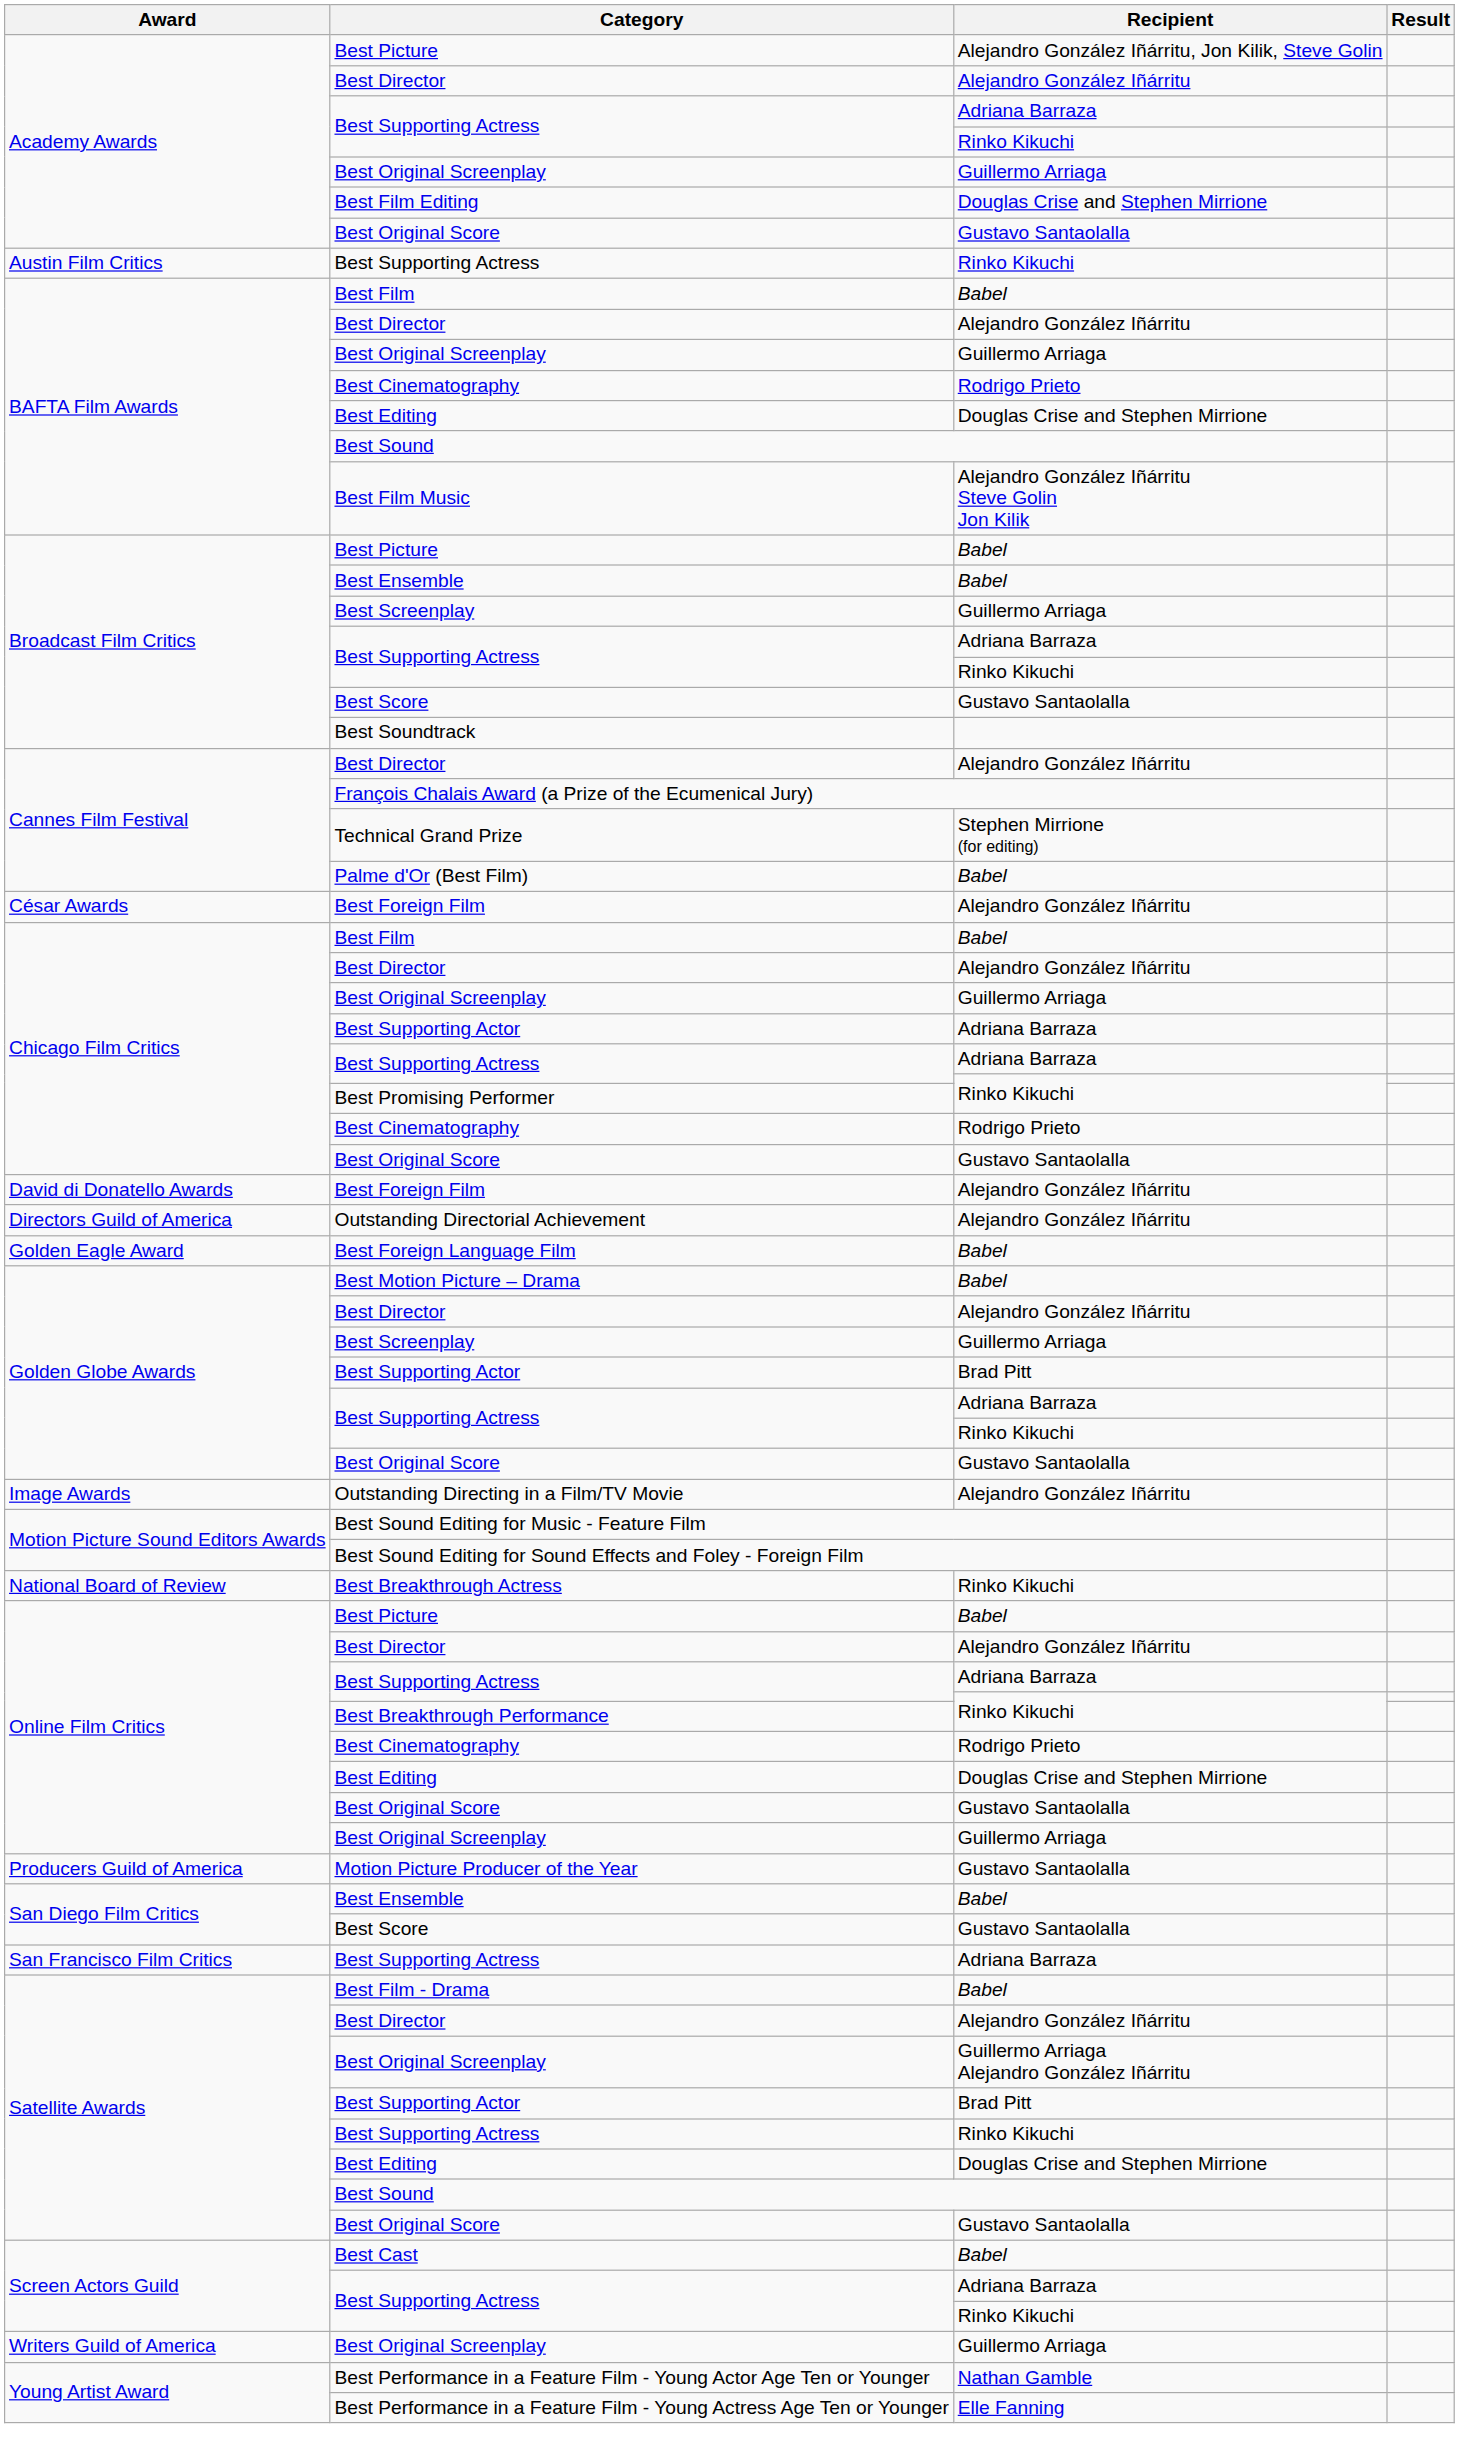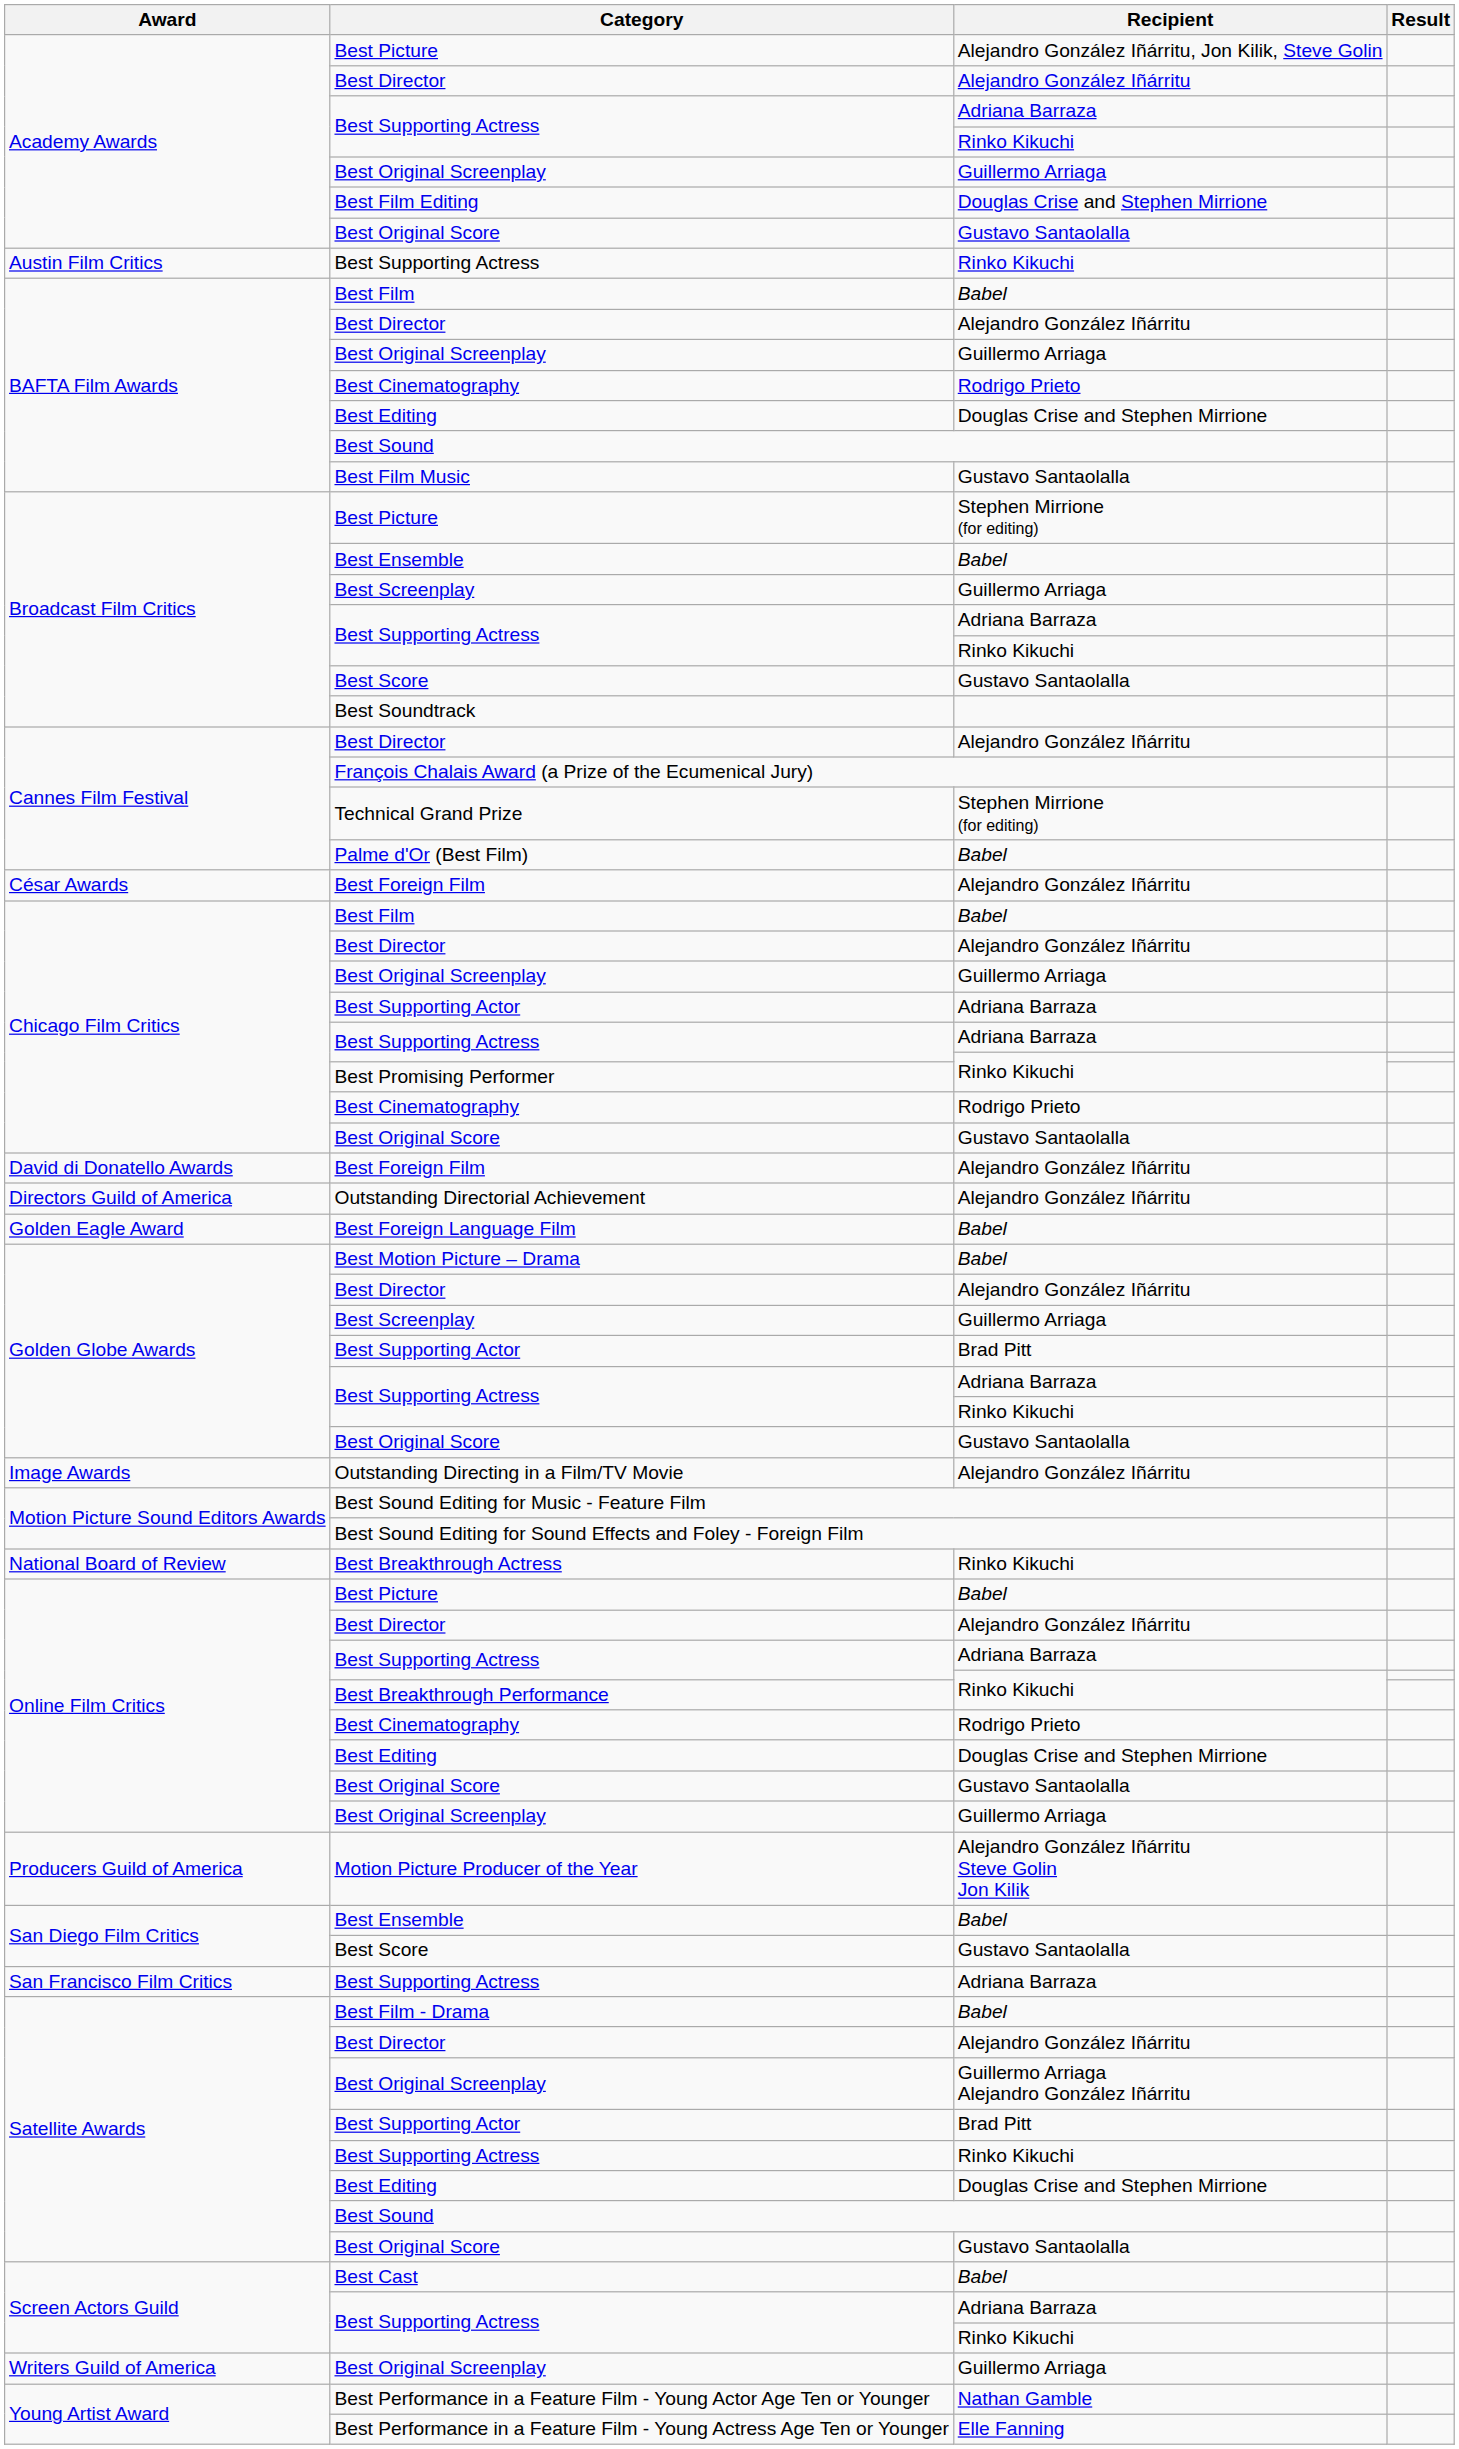 <table class="wikitable sortable">
 <tr>
 <th>Award</th>
 <th>Category</th>
 <th>Recipient</th>
 <th>Result</th>
 </tr>
 <tr>
 <td rowspan="7"><a href='#'>Academy Awards</a></td>
 <td><a href='#'>Best Picture</a></td>
 <td>Alejandro González Iñárritu, Jon Kilik, <a href='#'>Steve Golin</a></td>
 <td></td>
 </tr>
 <tr>
 <td><a href='#'>Best Director</a></td>
 <td><a href='#'>Alejandro González Iñárritu</a></td>
 <td></td>
 </tr>
 <tr>
 <td rowspan=2><a href='#'>Best Supporting Actress</a></td>
 <td><a href='#'>Adriana Barraza</a></td>
 <td></td>
 </tr>
 <tr>
 <td><a href='#'>Rinko Kikuchi</a></td>
 <td></td>
 </tr>
 <tr>
 <td><a href='#'>Best Original Screenplay</a></td>
 <td><a href='#'>Guillermo Arriaga</a></td>
 <td></td>
 </tr>
 <tr>
 <td><a href='#'>Best Film Editing</a></td>
 <td><a href='#'>Douglas Crise</a> and <a href='#'>Stephen Mirrione</a></td>
 <td></td>
 </tr>
 <tr>
 <td><a href='#'>Best Original Score</a></td>
 <td><a href='#'>Gustavo Santaolalla</a></td>
 <td></td>
 </tr>
 <tr>
 <td><a href='#'>Austin Film Critics</a></td>
 <td>Best Supporting Actress</td>
 <td><a href='#'>Rinko Kikuchi</a></td>
 <td></td>
 </tr>
 <tr>
 <td rowspan="7"><a href='#'>BAFTA Film Awards</a></td>
 <td><a href='#'>Best Film</a></td>
 <td><em>Babel</em></td>
 <td></td>
 </tr>
 <tr>
 <td><a href='#'>Best Director</a></td>
 <td>Alejandro González Iñárritu</td>
 <td></td>
 </tr>
 <tr>
 <td><a href='#'>Best Original Screenplay</a></td>
 <td>Guillermo Arriaga</td>
 <td></td>
 </tr>
 <tr>
 <td><a href='#'>Best Cinematography</a></td>
 <td><a href='#'>Rodrigo Prieto</a></td>
 <td></td>
 </tr>
 <tr>
 <td><a href='#'>Best Editing</a></td>
 <td>Douglas Crise and Stephen Mirrione</td>
 <td></td>
 </tr>
 <tr>
 <td colspan="2"><a href='#'>Best Sound</a></td>
 <td></td>
 </tr>
 <tr>
 <td><a href='#'>Best Film Music</a></td>
-<td>Alejandro González Iñárritu<br><a href='#'>Steve Golin</a><br><a href='#'>Jon Kilik</a></td>
+<td>Gustavo Santaolalla</td>
 <td></td>
 </tr>
 <tr>
 <td rowspan="7"><a href='#'>Broadcast Film Critics</a></td>
 <td><a href='#'>Best Picture</a></td>
-<td><em>Babel</em></td>
+<td>Stephen Mirrione<br><small>(for editing)</small></td>
 <td></td>
 </tr>
 <tr>
 <td><a href='#'>Best Ensemble</a></td>
 <td><em>Babel</em></td>
 <td></td>
 </tr>
 <tr>
 <td><a href='#'>Best Screenplay</a></td>
 <td>Guillermo Arriaga</td>
 <td></td>
 </tr>
 <tr>
 <td rowspan=2><a href='#'>Best Supporting Actress</a></td>
 <td>Adriana Barraza</td>
 <td></td>
 </tr>
 <tr>
 <td>Rinko Kikuchi</td>
 <td></td>
 </tr>
 <tr>
 <td><a href='#'>Best Score</a></td>
 <td>Gustavo Santaolalla</td>
 <td></td>
 </tr>
 <tr>
 <td>Best Soundtrack</td>
 <td></td>
 <td></td>
 </tr>
 <tr>
 <td rowspan="4"><a href='#'>Cannes Film Festival</a></td>
 <td><a href='#'>Best Director</a></td>
 <td>Alejandro González Iñárritu</td>
 <td></td>
 </tr>
 <tr>
 <td colspan="2"><a href='#'>François Chalais Award</a> (a Prize of the Ecumenical Jury)</td>
 <td></td>
 </tr>
 <tr>
 <td>Technical Grand Prize</td>
 <td>Stephen Mirrione<br><small>(for editing)</small></td>
 <td></td>
 </tr>
 <tr>
 <td><a href='#'>Palme d'Or</a> (Best Film)</td>
 <td><em>Babel</em></td>
 <td></td>
 </tr>
 <tr>
 <td><a href='#'>César Awards</a></td>
 <td><a href='#'>Best Foreign Film</a></td>
 <td>Alejandro González Iñárritu</td>
 <td></td>
 </tr>
 <tr>
 <td rowspan="9"><a href='#'>Chicago Film Critics</a></td>
 <td><a href='#'>Best Film</a></td>
 <td><em>Babel</em></td>
 <td></td>
 </tr>
 <tr>
 <td><a href='#'>Best Director</a></td>
 <td>Alejandro González Iñárritu</td>
 <td></td>
 </tr>
 <tr>
 <td><a href='#'>Best Original Screenplay</a></td>
 <td>Guillermo Arriaga</td>
 <td></td>
 </tr>
 <tr>
 <td><a href='#'>Best Supporting Actor</a></td>
 <td>Adriana Barraza</td>
 <td></td>
 </tr>
 <tr>
 <td rowspan=2><a href='#'>Best Supporting Actress</a></td>
 <td>Adriana Barraza</td>
 <td></td>
 </tr>
 <tr>
 <td rowspan=2>Rinko Kikuchi</td>
 <td></td>
 </tr>
 <tr>
 <td>Best Promising Performer</td>
 <td></td>
 </tr>
 <tr>
 <td><a href='#'>Best Cinematography</a></td>
 <td>Rodrigo Prieto</td>
 <td></td>
 </tr>
 <tr>
 <td><a href='#'>Best Original Score</a></td>
 <td>Gustavo Santaolalla</td>
 <td></td>
 </tr>
 <tr>
 <td><a href='#'>David di Donatello Awards</a></td>
 <td><a href='#'>Best Foreign Film</a></td>
 <td>Alejandro González Iñárritu</td>
 <td></td>
 </tr>
 <tr>
 <td><a href='#'>Directors Guild of America</a></td>
 <td>Outstanding Directorial Achievement</td>
 <td>Alejandro González Iñárritu</td>
 <td></td>
 </tr>
 <tr>
 <td><a href='#'>Golden Eagle Award</a></td>
 <td><a href='#'>Best Foreign Language Film</a></td>
 <td><em>Babel</em></td>
 <td></td>
 </tr>
 <tr>
 <td rowspan="7"><a href='#'>Golden Globe Awards</a></td>
 <td><a href='#'>Best Motion Picture – Drama</a></td>
 <td><em>Babel</em></td>
 <td></td>
 </tr>
 <tr>
 <td><a href='#'>Best Director</a></td>
 <td>Alejandro González Iñárritu</td>
 <td></td>
 </tr>
 <tr>
 <td><a href='#'>Best Screenplay</a></td>
 <td>Guillermo Arriaga</td>
 <td></td>
 </tr>
 <tr>
 <td><a href='#'>Best Supporting Actor</a></td>
 <td>Brad Pitt</td>
 <td></td>
 </tr>
 <tr>
 <td rowspan=2><a href='#'>Best Supporting Actress</a></td>
 <td>Adriana Barraza</td>
 <td></td>
 </tr>
 <tr>
 <td>Rinko Kikuchi</td>
 <td></td>
 </tr>
 <tr>
 <td><a href='#'>Best Original Score</a></td>
 <td>Gustavo Santaolalla</td>
 <td></td>
 </tr>
 <tr>
 <td><a href='#'>Image Awards</a></td>
 <td>Outstanding Directing in a Film/TV Movie</td>
 <td>Alejandro González Iñárritu</td>
 <td></td>
 </tr>
 <tr>
 <td rowspan="2"><a href='#'>Motion Picture Sound Editors Awards</a></td>
 <td colspan="2">Best Sound Editing for Music - Feature Film</td>
 <td></td>
 </tr>
 <tr>
 <td colspan="2">Best Sound Editing for Sound Effects and Foley - Foreign Film</td>
 <td></td>
 </tr>
 <tr>
 <td><a href='#'>National Board of Review</a></td>
 <td><a href='#'>Best Breakthrough Actress</a></td>
 <td>Rinko Kikuchi</td>
 <td></td>
 </tr>
 <tr>
 <td rowspan="9"><a href='#'>Online Film Critics</a></td>
 <td><a href='#'>Best Picture</a></td>
 <td><em>Babel</em></td>
 <td></td>
 </tr>
 <tr>
 <td><a href='#'>Best Director</a></td>
 <td>Alejandro González Iñárritu</td>
 <td></td>
 </tr>
 <tr>
 <td rowspan="2"><a href='#'>Best Supporting Actress</a></td>
 <td>Adriana Barraza</td>
 <td></td>
 </tr>
 <tr>
 <td rowspan="2">Rinko Kikuchi</td>
 <td></td>
 </tr>
 <tr>
 <td><a href='#'>Best Breakthrough Performance</a></td>
 <td></td>
 </tr>
 <tr>
 <td><a href='#'>Best Cinematography</a></td>
 <td>Rodrigo Prieto</td>
 <td></td>
 </tr>
 <tr>
 <td><a href='#'>Best Editing</a></td>
 <td>Douglas Crise and Stephen Mirrione</td>
 <td></td>
 </tr>
 <tr>
 <td><a href='#'>Best Original Score</a></td>
 <td>Gustavo Santaolalla</td>
 <td></td>
 </tr>
 <tr>
 <td><a href='#'>Best Original Screenplay</a></td>
 <td>Guillermo Arriaga</td>
 <td></td>
 </tr>
 <tr>
 <td><a href='#'>Producers Guild of America</a></td>
 <td><a href='#'>Motion Picture Producer of the Year</a></td>
-<td>Gustavo Santaolalla</td>
+<td>Alejandro González Iñárritu<br><a href='#'>Steve Golin</a><br><a href='#'>Jon Kilik</a></td>
 <td></td>
 </tr>
 <tr>
 <td rowspan="2"><a href='#'>San Diego Film Critics</a></td>
 <td><a href='#'>Best Ensemble</a></td>
 <td><em>Babel</em></td>
 <td></td>
 </tr>
 <tr>
 <td>Best Score</td>
 <td>Gustavo Santaolalla</td>
 <td></td>
 </tr>
 <tr>
 <td><a href='#'>San Francisco Film Critics</a></td>
 <td><a href='#'>Best Supporting Actress</a></td>
 <td>Adriana Barraza</td>
 <td></td>
 </tr>
 <tr>
 <td rowspan="8"><a href='#'>Satellite Awards</a></td>
 <td><a href='#'>Best Film - Drama</a></td>
 <td><em>Babel</em></td>
 <td></td>
 </tr>
 <tr>
 <td><a href='#'>Best Director</a></td>
 <td>Alejandro González Iñárritu</td>
 <td></td>
 </tr>
 <tr>
 <td><a href='#'>Best Original Screenplay</a></td>
 <td>Guillermo Arriaga<br>Alejandro González Iñárritu</td>
 <td></td>
 </tr>
 <tr>
 <td><a href='#'>Best Supporting Actor</a></td>
 <td>Brad Pitt</td>
 <td></td>
 </tr>
 <tr>
 <td><a href='#'>Best Supporting Actress</a></td>
 <td>Rinko Kikuchi</td>
 <td></td>
 </tr>
 <tr>
 <td><a href='#'>Best Editing</a></td>
 <td>Douglas Crise and Stephen Mirrione</td>
 <td></td>
 </tr>
 <tr>
 <td colspan="2"><a href='#'>Best Sound</a></td>
 <td></td>
 </tr>
 <tr>
 <td><a href='#'>Best Original Score</a></td>
 <td>Gustavo Santaolalla</td>
 <td></td>
 </tr>
 <tr>
 <td rowspan="3"><a href='#'>Screen Actors Guild</a></td>
 <td><a href='#'>Best Cast</a></td>
 <td><em>Babel</em></td>
 <td></td>
 </tr>
 <tr>
 <td rowspan="2"><a href='#'>Best Supporting Actress</a></td>
 <td>Adriana Barraza</td>
 <td></td>
 </tr>
 <tr>
 <td>Rinko Kikuchi</td>
 <td></td>
 </tr>
 <tr>
 <td><a href='#'>Writers Guild of America</a></td>
 <td><a href='#'>Best Original Screenplay</a></td>
 <td>Guillermo Arriaga</td>
 <td></td>
 </tr>
 <tr>
 <td rowspan="2"><a href='#'>Young Artist Award</a></td>
 <td>Best Performance in a Feature Film - Young Actor Age Ten or Younger</td>
 <td><a href='#'>Nathan Gamble</a></td>
 <td></td>
 </tr>
 <tr>
 <td>Best Performance in a Feature Film - Young Actress Age Ten or Younger</td>
 <td><a href='#'>Elle Fanning</a></td>
 <td></td>
 </tr>
 </table>
